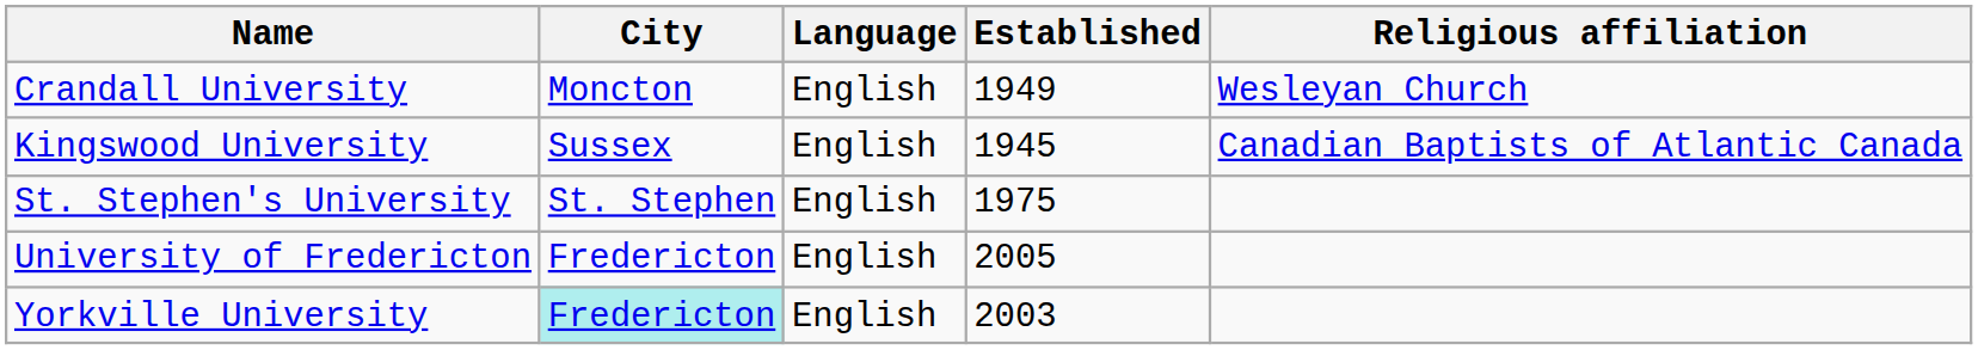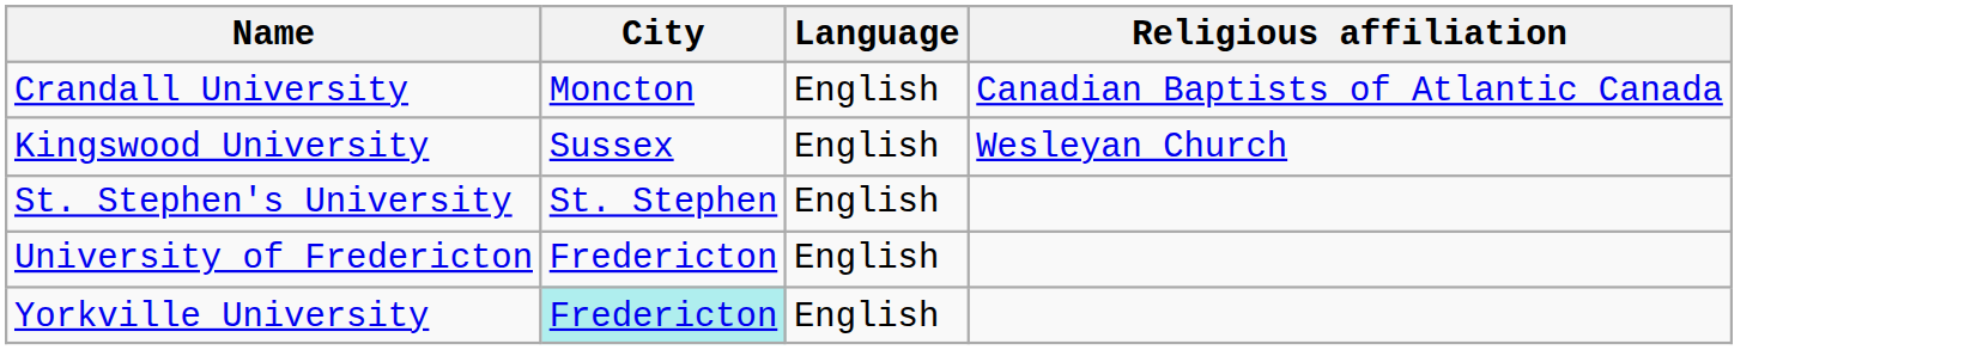 <table class="wikitable sortable">
 <tr>
 <th scope="col">Name</th>
 <th scope="col">City</th>
 <th scope="col">Language</th>
-<th scope="col">Established</th>
 <th scope="col">Religious affiliation</th>
 </tr>
 <tr>
 <td><a href='#'>Crandall University</a></td>
 <td><a href='#'>Moncton</a></td>
 <td>English</td>
-<td>1949</td>
-<td><a href='#'>Wesleyan Church</a></td>
+<td><a href='#'>Canadian Baptists of Atlantic Canada</a></td>
 </tr>
 <tr>
 <td><a href='#'>Kingswood University</a></td>
 <td><a href='#'>Sussex</a></td>
 <td>English</td>
-<td>1945</td>
-<td><a href='#'>Canadian Baptists of Atlantic Canada</a></td>
+<td><a href='#'>Wesleyan Church</a></td>
 </tr>
 <tr>
 <td><a href='#'>St. Stephen's University</a></td>
 <td><a href='#'>St. Stephen</a></td>
 <td>English</td>
-<td>1975</td>
 <td></td>
 </tr>
 <tr>
 <td><a href='#'>University of Fredericton</a></td>
 <td><a href='#'>Fredericton</a></td>
 <td>English</td>
-<td>2005</td>
 <td></td>
 </tr>
 <tr>
 <td><a href='#'>Yorkville University</a></td>
 <td style="background: paleturquoise;"><a href='#'>Fredericton</a></td>
 <td>English</td>
-<td>2003</td>
 <td></td>
 </tr>
 </table>
